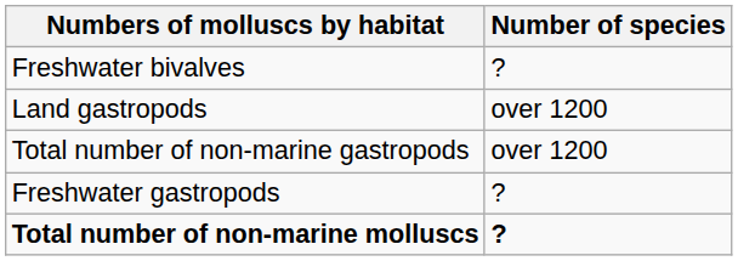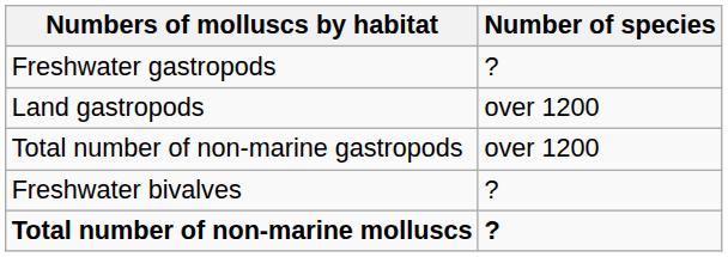 <table class="wikitable">
 <tr>
 <th>Numbers of molluscs by habitat</th>
 <th>Number of species</th>
 </tr>
 <tr>
-<td>Freshwater bivalves</td>
+<td>Freshwater gastropods</td>
 <td>?</td>
 </tr>
 <tr>
 <td>Land gastropods</td>
 <td>over 1200</td>
 </tr>
 <tr>
 <td>Total number of non-marine gastropods</td>
 <td>over 1200</td>
 </tr>
 <tr>
-<td>Freshwater gastropods</td>
+<td>Freshwater bivalves</td>
 <td>?</td>
 </tr>
 <tr>
 <td><strong>Total number of non-marine molluscs</strong></td>
 <td><strong>?</strong></td>
 </tr>
 </table>
